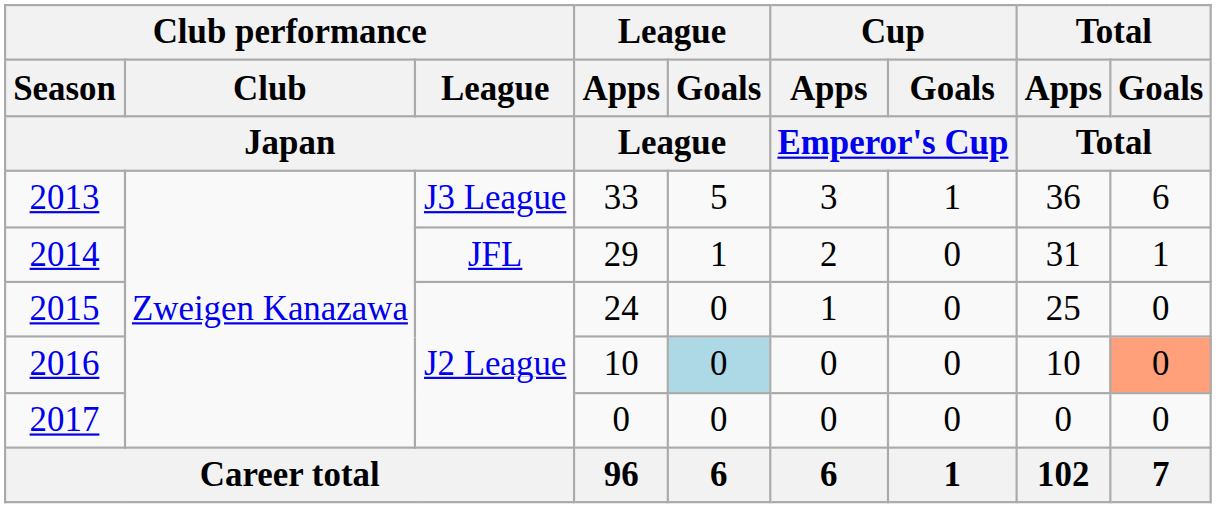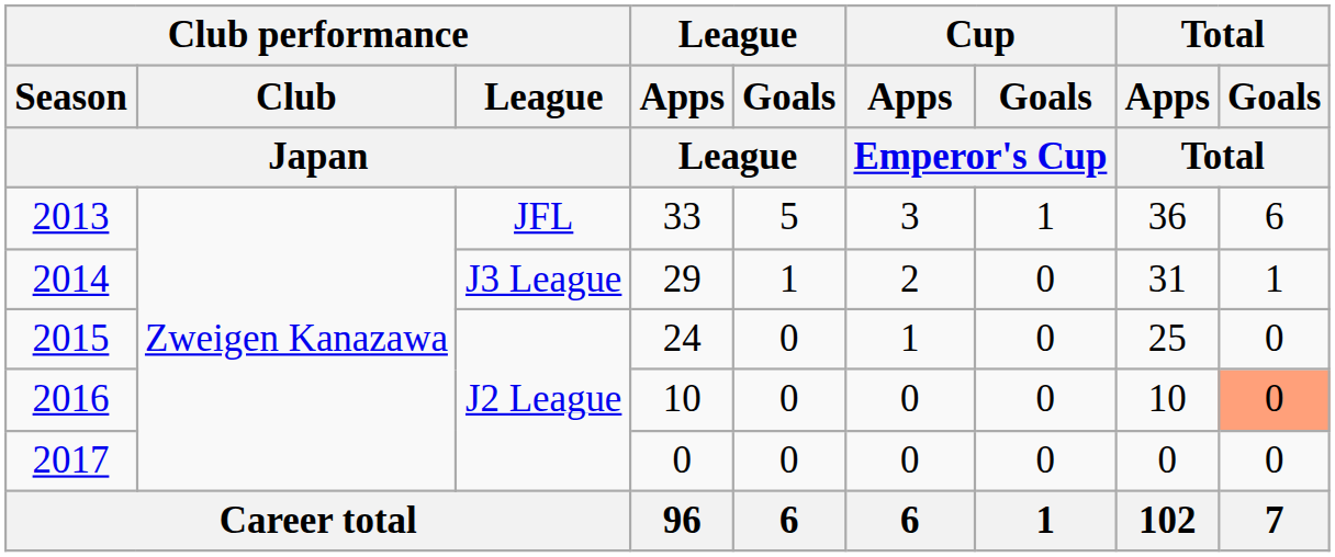 <table class="wikitable" style="text-align:center">
 <tr>
 <th colspan=3>Club performance</th>
 <th colspan=2>League</th>
 <th colspan=2>Cup</th>
 <th colspan=2>Total</th>
 </tr>
 <tr>
 <th>Season</th>
 <th>Club</th>
 <th>League</th>
 <th>Apps</th>
 <th>Goals</th>
 <th>Apps</th>
 <th>Goals</th>
 <th>Apps</th>
 <th>Goals</th>
 </tr>
 <tr>
 <th colspan=3>Japan</th>
 <th colspan=2>League</th>
 <th colspan=2><a href='#'>Emperor's Cup</a></th>
 <th colspan=2>Total</th>
 </tr>
 <tr>
 <td><a href='#'>2013</a></td>
 <td rowspan="5"><a href='#'>Zweigen Kanazawa</a></td>
-<td rowspan="1"><a href='#'>J3 League</a></td>
+<td rowspan="1"><a href='#'>JFL</a></td>
 <td>33</td>
 <td>5</td>
 <td>3</td>
 <td>1</td>
 <td>36</td>
 <td>6</td>
 </tr>
 <tr>
 <td><a href='#'>2014</a></td>
-<td rowspan="1"><a href='#'>JFL</a></td>
+<td rowspan="1"><a href='#'>J3 League</a></td>
 <td>29</td>
 <td>1</td>
 <td>2</td>
 <td>0</td>
 <td>31</td>
 <td>1</td>
 </tr>
 <tr>
 <td><a href='#'>2015</a></td>
 <td rowspan="3"><a href='#'>J2 League</a></td>
 <td>24</td>
 <td>0</td>
 <td>1</td>
 <td>0</td>
 <td>25</td>
 <td>0</td>
 </tr>
 <tr>
 <td><a href='#'>2016</a></td>
 <td>10</td>
-<td style="background: lightblue;">0</td>
+<td>0</td>
 <td>0</td>
 <td>0</td>
 <td>10</td>
 <td style="background: lightsalmon;">0</td>
 </tr>
 <tr>
 <td><a href='#'>2017</a></td>
 <td>0</td>
 <td>0</td>
 <td>0</td>
 <td>0</td>
 <td>0</td>
 <td>0</td>
 </tr>
 <tr>
 <th colspan=3>Career total</th>
 <th>96</th>
 <th>6</th>
 <th>6</th>
 <th>1</th>
 <th>102</th>
 <th>7</th>
 </tr>
 </table>
